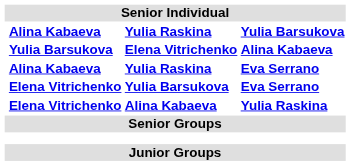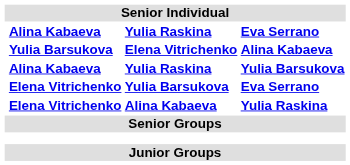 <table>
 <tr bgcolor="DFDFDF">
 <td colspan="4" align="center"><strong>Senior Individual</strong></td>
 </tr>
 <tr>
 <th scope=row style="text-align:left"></th>
 <td><strong><a href='#'>Alina Kabaeva</a></strong><br></td>
 <td><strong><a href='#'>Yulia Raskina</a></strong><br></td>
-<td><strong><a href='#'>Yulia Barsukova</a></strong><br></td>
+<td><strong><a href='#'>Eva Serrano</a></strong><br></td>
 </tr>
 <tr>
 <th scope=row style="text-align:left"></th>
 <td><strong><a href='#'>Yulia Barsukova</a></strong><br></td>
 <td><strong><a href='#'>Elena Vitrichenko</a></strong><br></td>
 <td><strong><a href='#'>Alina Kabaeva</a></strong><br></td>
 </tr>
 <tr>
 <th scope=row style="text-align:left"></th>
 <td><strong><a href='#'>Alina Kabaeva</a></strong><br></td>
 <td><strong><a href='#'>Yulia Raskina</a></strong><br></td>
-<td><strong><a href='#'>Eva Serrano</a></strong><br></td>
+<td><strong><a href='#'>Yulia Barsukova</a></strong><br></td>
 </tr>
 <tr>
 <th scope=row style="text-align:left"></th>
 <td><strong><a href='#'>Elena Vitrichenko</a></strong><br></td>
 <td><strong><a href='#'>Yulia Barsukova</a></strong><br></td>
 <td><strong><a href='#'>Eva Serrano</a></strong><br></td>
 </tr>
 <tr>
 <th scope=row style="text-align:left"></th>
 <td><strong><a href='#'>Elena Vitrichenko</a></strong><br></td>
 <td><strong><a href='#'>Alina Kabaeva</a></strong><br></td>
 <td><strong><a href='#'>Yulia Raskina</a></strong><br></td>
 </tr>
 <tr bgcolor="DFDFDF">
 <td colspan="4" align="center"><strong>Senior Groups</strong></td>
 </tr>
 <tr>
 <th scope=row style="text-align:left"></th>
 <td><strong></strong></td>
 <td><strong></strong></td>
 <td><strong></strong></td>
 </tr>
 <tr>
 <th scope=row style="text-align:left"></th>
 <td><strong></strong></td>
 <td><strong></strong></td>
 <td><strong></strong></td>
 </tr>
 <tr>
 <th scope=row style="text-align:left"></th>
 <td><strong></strong></td>
 <td><strong></strong></td>
 <td><strong></strong></td>
 </tr>
 <tr bgcolor="DFDFDF">
 <td colspan="4" align="center"><strong>Junior Groups</strong></td>
 </tr>
 <tr>
 <th scope=row style="text-align:left"></th>
 <td><strong></strong></td>
 <td><strong></strong></td>
 <td><strong></strong></td>
 </tr>
 </table>
